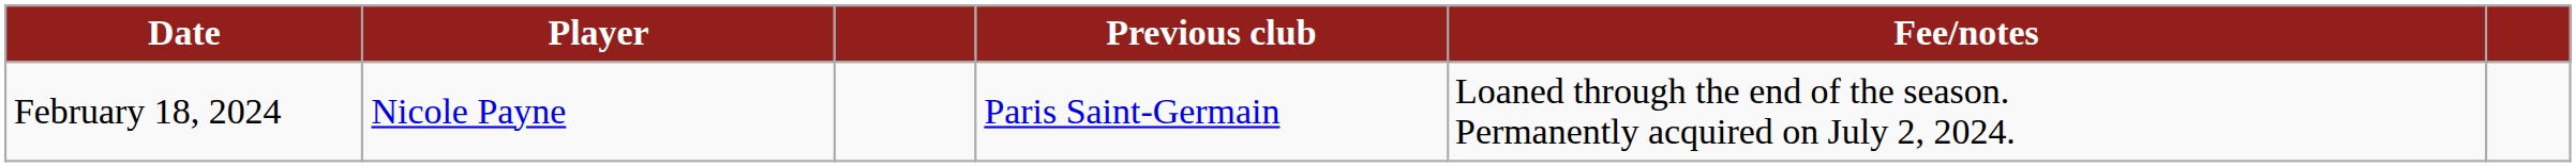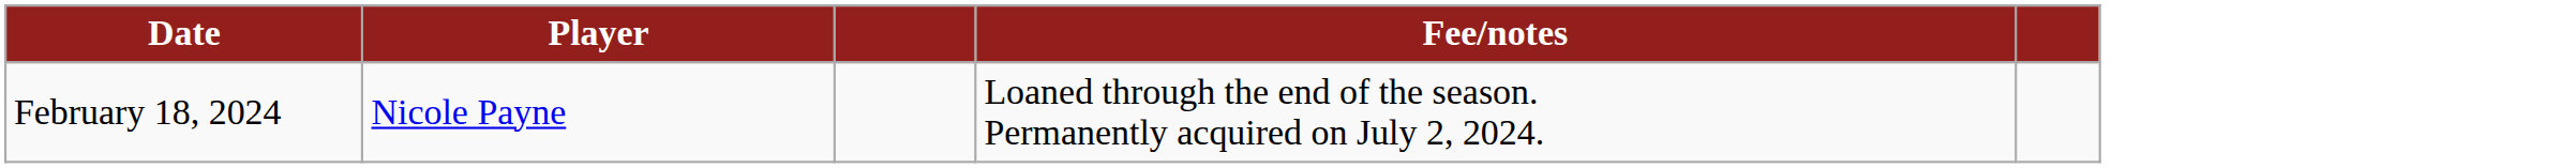 <table class="wikitable sortable" style="text-align:left;">
 <tr>
 <th style="background:#921f1c; color:#fff; width:150px;" data-sort-type="date">Date</th>
 <th style="background:#921f1c; color:#fff; width:200px;">Player</th>
 <th style="background:#921f1c; color:#fff; width:55px;"></th>
-<th style="background:#921f1c; color:#fff; width:200px;">Previous club</th>
 <th style="background:#921f1c; color:#fff; width:450px;">Fee/notes</th>
 <th style="background:#921f1c; color:#fff; width:30px;"></th>
 </tr>
 <tr>
 <td>February 18, 2024</td>
 <td> <a href='#'>Nicole Payne</a></td>
 <td align="center"></td>
-<td> <a href='#'>Paris Saint-Germain</a></td>
 <td>Loaned through the end of the season.<br>Permanently acquired on July 2, 2024.</td>
 <td></td>
 </tr>
 </table>
